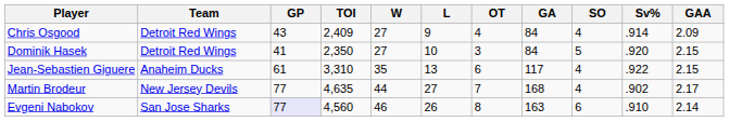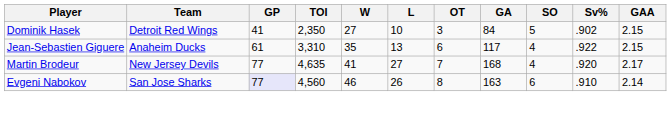 <table class="wikitable sortable">
 <tr>
 <th bgcolor="#DDDDFF" width="18.5%">Player</th>
 <th bgcolor="#DDDDFF" width="18.5%">Team</th>
 <th bgcolor="#DDDDFF" width="7%">GP</th>
 <th bgcolor="#DDDDFF" width="7%">TOI</th>
 <th bgcolor="#DDDDFF" width="7%">W</th>
 <th bgcolor="#DDDDFF" width="7%">L</th>
 <th bgcolor="#DDDDFF" width="7%">OT</th>
 <th bgcolor="#DDDDFF" width="7%">GA</th>
 <th bgcolor="#DDDDFF" width="7%">SO</th>
 <th bgcolor="#DDDDFF" width="7%">Sv%</th>
 <th bgcolor="#DDDDFF" width="7%">GAA</th>
 </tr>
 <tr>
-<td><a href='#'>Chris Osgood</a></td>
-<td><a href='#'>Detroit Red Wings</a></td>
-<td>43</td>
-<td>2,409</td>
-<td>27</td>
-<td>9</td>
-<td>4</td>
-<td>84</td>
-<td>4</td>
-<td>.914</td>
-<td>2.09</td>
-</tr>
-<tr>
 <td><a href='#'>Dominik Hasek</a></td>
 <td><a href='#'>Detroit Red Wings</a></td>
 <td>41</td>
 <td>2,350</td>
 <td>27</td>
 <td>10</td>
 <td>3</td>
 <td>84</td>
 <td>5</td>
-<td>.920</td>
+<td>.902</td>
 <td>2.15</td>
 </tr>
 <tr>
 <td><a href='#'>Jean-Sebastien Giguere</a></td>
 <td><a href='#'>Anaheim Ducks</a></td>
 <td>61</td>
 <td>3,310</td>
 <td>35</td>
 <td>13</td>
 <td>6</td>
 <td>117</td>
 <td>4</td>
 <td>.922</td>
 <td>2.15</td>
 </tr>
 <tr>
 <td><a href='#'>Martin Brodeur</a></td>
 <td><a href='#'>New Jersey Devils</a></td>
 <td>77</td>
 <td>4,635</td>
-<td>44</td>
+<td>41</td>
 <td>27</td>
 <td>7</td>
 <td>168</td>
 <td>4</td>
-<td>.902</td>
+<td>.920</td>
 <td>2.17</td>
 </tr>
 <tr>
 <td><a href='#'>Evgeni Nabokov</a></td>
 <td><a href='#'>San Jose Sharks</a></td>
 <td style="background: lavender;">77</td>
 <td>4,560</td>
 <td>46</td>
 <td>26</td>
 <td>8</td>
 <td>163</td>
 <td>6</td>
 <td>.910</td>
 <td>2.14</td>
 </tr>
 </table>
